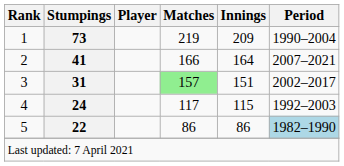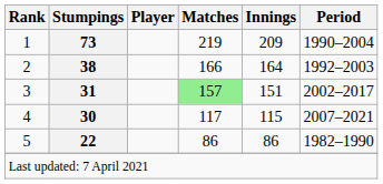 <table class="wikitable plainrowheaders sortable">
 <tr>
 <th scope=col>Rank</th>
 <th scope=col>Stumpings</th>
 <th scope=col>Player</th>
 <th scope=col>Matches</th>
 <th scope=col>Innings</th>
 <th scope=col>Period</th>
 </tr>
 <tr>
 <td align=center>1</td>
 <th scope=row style=text-align:center;>73</th>
 <td></td>
 <td align=center>219</td>
 <td align=center>209</td>
 <td>1990–2004</td>
 </tr>
 <tr>
 <td align=center>2</td>
-<th scope=row style=text-align:center;>41</th>
+<th scope=row style=text-align:center;>38</th>
 <td></td>
 <td align=center>166</td>
 <td align=center>164</td>
-<td>2007–2021</td>
+<td>1992–2003</td>
 </tr>
 <tr>
 <td align=center>3</td>
 <th scope=row style=text-align:center;>31</th>
 <td></td>
 <td align=center style="background: lightgreen;">157</td>
 <td align=center>151</td>
 <td>2002–2017</td>
 </tr>
 <tr>
 <td align=center>4</td>
-<th scope=row style=text-align:center;>24</th>
+<th scope=row style=text-align:center;>30</th>
 <td></td>
 <td align=center>117</td>
 <td align=center>115</td>
-<td>1992–2003</td>
+<td>2007–2021</td>
 </tr>
 <tr>
 <td align=center>5</td>
 <th scope=row style=text-align:center;>22</th>
 <td></td>
 <td align=center>86</td>
 <td align=center>86</td>
-<td style="background: lightblue;">1982–1990</td>
+<td>1982–1990</td>
 </tr>
 <tr>
 </tr>
 <tr class=sortbottom>
 <td colspan=6><small>Last updated: 7 April 2021</small></td>
 </tr>
 </table>
